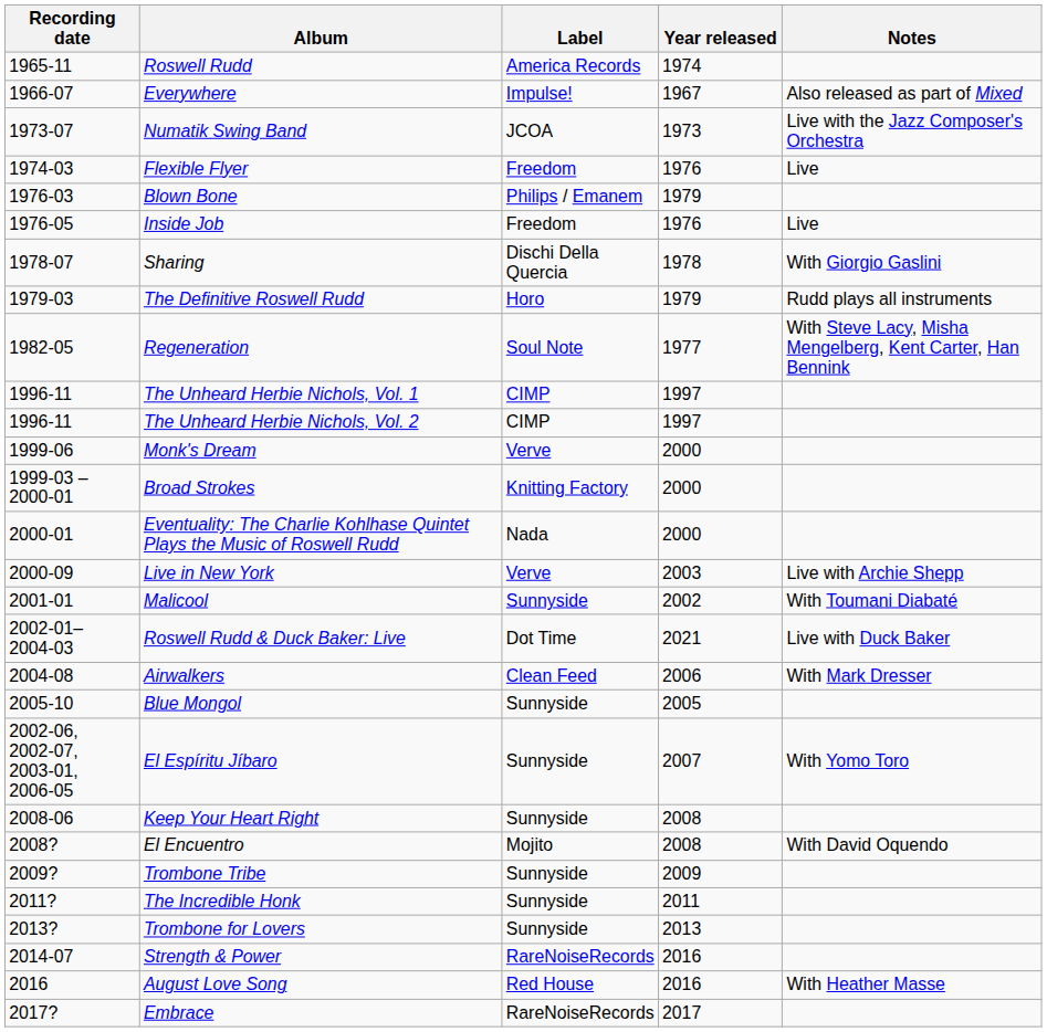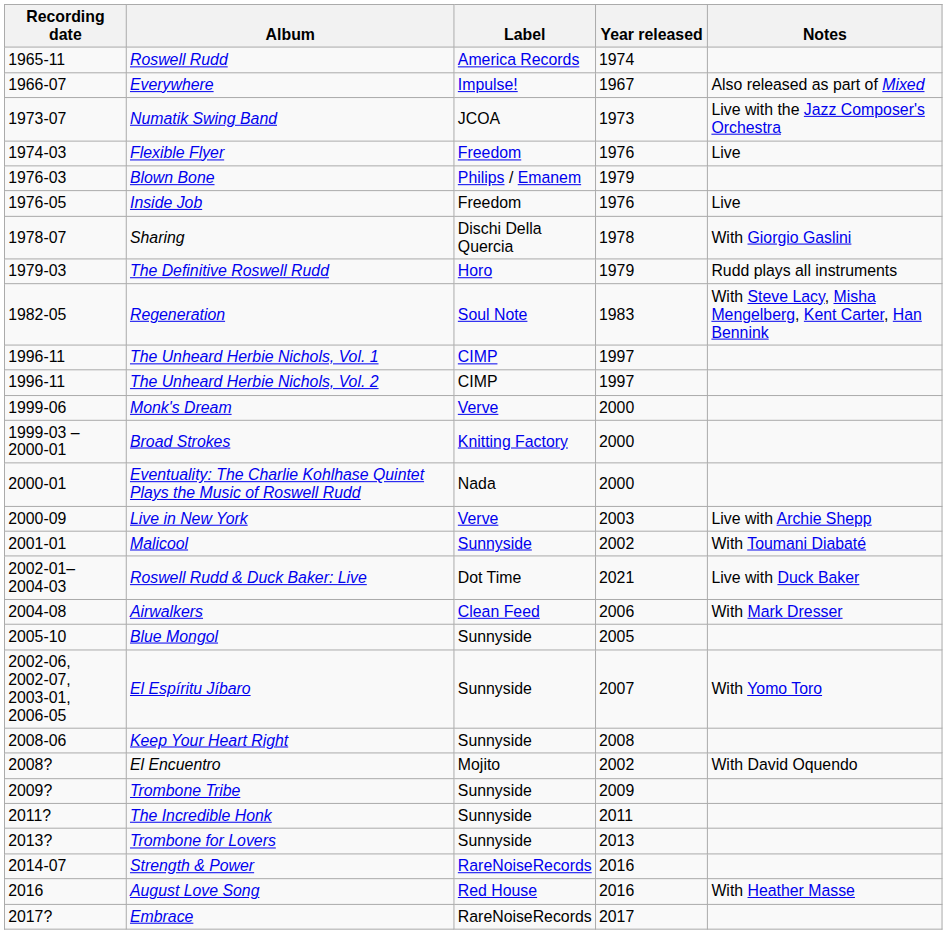 <table class="wikitable sortable" style="width:75%">
 <tr>
 <th style="vertical-align:bottom; text-align:center; width:13%;">Recording date</th>
 <th style="vertical-align:bottom; text-align:center; width:35%;">Album</th>
 <th style="vertical-align:bottom; text-align:center; width:15%;">Label</th>
 <th style="vertical-align:bottom; text-align:center; width:12%;">Year released</th>
 <th style="vertical-align:bottom; text-align:center; width:25%;">Notes</th>
 </tr>
 <tr>
 <td>1965-11</td>
 <td><em><a href='#'>Roswell Rudd</a></em></td>
 <td><a href='#'>America Records</a></td>
 <td>1974</td>
 <td></td>
 </tr>
 <tr>
 <td>1966-07</td>
 <td><em><a href='#'>Everywhere</a></em></td>
 <td><a href='#'>Impulse!</a></td>
 <td>1967</td>
 <td>Also released as part of <em><a href='#'>Mixed</a></em></td>
 </tr>
 <tr>
 <td>1973-07</td>
 <td><em><a href='#'>Numatik Swing Band</a></em></td>
 <td>JCOA</td>
 <td>1973</td>
 <td>Live with the <a href='#'>Jazz Composer's Orchestra</a></td>
 </tr>
 <tr>
 <td>1974-03</td>
 <td><em><a href='#'>Flexible Flyer</a></em></td>
 <td><a href='#'>Freedom</a></td>
 <td>1976</td>
 <td>Live</td>
 </tr>
 <tr>
 <td>1976-03</td>
 <td><em><a href='#'>Blown Bone</a></em></td>
 <td><a href='#'>Philips</a> / <a href='#'>Emanem</a></td>
 <td>1979</td>
 <td></td>
 </tr>
 <tr>
 <td>1976-05</td>
 <td><em><a href='#'>Inside Job</a></em></td>
 <td>Freedom</td>
 <td>1976</td>
 <td>Live</td>
 </tr>
 <tr>
 <td>1978-07</td>
 <td><em>Sharing</em></td>
 <td>Dischi Della Quercia</td>
 <td>1978</td>
 <td>With <a href='#'>Giorgio Gaslini</a></td>
 </tr>
 <tr>
 <td>1979-03</td>
 <td><em><a href='#'>The Definitive Roswell Rudd</a></em></td>
 <td><a href='#'>Horo</a></td>
 <td>1979</td>
 <td>Rudd plays all instruments</td>
 </tr>
 <tr>
 <td>1982-05</td>
 <td><em><a href='#'>Regeneration</a></em></td>
 <td><a href='#'>Soul Note</a></td>
-<td>1977</td>
+<td>1983</td>
 <td>With <a href='#'>Steve Lacy</a>, <a href='#'>Misha Mengelberg</a>, <a href='#'>Kent Carter</a>, <a href='#'>Han Bennink</a></td>
 </tr>
 <tr>
 <td>1996-11</td>
 <td><em><a href='#'>The Unheard Herbie Nichols, Vol. 1</a></em></td>
 <td><a href='#'>CIMP</a></td>
 <td>1997</td>
 <td></td>
 </tr>
 <tr>
 <td>1996-11</td>
 <td><em><a href='#'>The Unheard Herbie Nichols, Vol. 2</a></em></td>
 <td>CIMP</td>
 <td>1997</td>
 <td></td>
 </tr>
 <tr>
 <td>1999-06</td>
 <td><em><a href='#'>Monk's Dream</a></em></td>
 <td><a href='#'>Verve</a></td>
 <td>2000</td>
 <td></td>
 </tr>
 <tr>
 <td>1999-03 –<br>2000-01</td>
 <td><em><a href='#'>Broad Strokes</a></em></td>
 <td><a href='#'>Knitting Factory</a></td>
 <td>2000</td>
 <td></td>
 </tr>
 <tr>
 <td>2000-01</td>
 <td><em><a href='#'>Eventuality: The Charlie Kohlhase Quintet Plays the Music of Roswell Rudd</a></em></td>
 <td>Nada</td>
 <td>2000</td>
 <td></td>
 </tr>
 <tr>
 <td>2000-09</td>
 <td><em><a href='#'>Live in New York</a></em></td>
 <td><a href='#'>Verve</a></td>
 <td>2003</td>
 <td>Live with <a href='#'>Archie Shepp</a></td>
 </tr>
 <tr>
 <td>2001-01</td>
 <td><em><a href='#'>Malicool</a></em></td>
 <td><a href='#'>Sunnyside</a></td>
 <td>2002</td>
 <td>With <a href='#'>Toumani Diabaté</a></td>
 </tr>
 <tr>
 <td>2002-01–<br>2004-03</td>
 <td><em><a href='#'>Roswell Rudd & Duck Baker: Live</a></em></td>
 <td>Dot Time</td>
 <td>2021</td>
 <td>Live with <a href='#'>Duck Baker</a></td>
 </tr>
 <tr>
 <td>2004-08</td>
 <td><em><a href='#'>Airwalkers</a></em></td>
 <td><a href='#'>Clean Feed</a></td>
 <td>2006</td>
 <td>With <a href='#'>Mark Dresser</a></td>
 </tr>
 <tr>
 <td>2005-10</td>
 <td><em><a href='#'>Blue Mongol</a></em></td>
 <td>Sunnyside</td>
 <td>2005</td>
 <td></td>
 </tr>
 <tr>
 <td>2002-06, <br>2002-07, <br>2003-01, <br>2006-05</td>
 <td><em><a href='#'>El Espíritu Jíbaro</a></em></td>
 <td>Sunnyside</td>
 <td>2007</td>
 <td>With <a href='#'>Yomo Toro</a></td>
 </tr>
 <tr>
 <td>2008-06</td>
 <td><em><a href='#'>Keep Your Heart Right</a></em></td>
 <td>Sunnyside</td>
 <td>2008</td>
 <td></td>
 </tr>
 <tr>
 <td>2008?</td>
 <td><em>El Encuentro</em></td>
 <td>Mojito</td>
-<td>2008</td>
+<td>2002</td>
 <td>With David Oquendo</td>
 </tr>
 <tr>
 <td>2009?</td>
 <td><em><a href='#'>Trombone Tribe</a></em></td>
 <td>Sunnyside</td>
 <td>2009</td>
 <td></td>
 </tr>
 <tr>
 <td>2011?</td>
 <td><em><a href='#'>The Incredible Honk</a></em></td>
 <td>Sunnyside</td>
 <td>2011</td>
 <td></td>
 </tr>
 <tr>
 <td>2013?</td>
 <td><em><a href='#'>Trombone for Lovers</a></em></td>
 <td>Sunnyside</td>
 <td>2013</td>
 <td></td>
 </tr>
 <tr>
 <td>2014-07</td>
 <td><em><a href='#'>Strength & Power</a></em></td>
 <td><a href='#'>RareNoiseRecords</a></td>
 <td>2016</td>
 <td></td>
 </tr>
 <tr>
 <td>2016</td>
 <td><em><a href='#'>August Love Song</a></em></td>
 <td><a href='#'>Red House</a></td>
 <td>2016</td>
 <td>With <a href='#'>Heather Masse</a></td>
 </tr>
 <tr>
 <td>2017?</td>
 <td><em><a href='#'>Embrace</a></em></td>
 <td>RareNoiseRecords</td>
 <td>2017</td>
 <td></td>
 </tr>
 </table>
